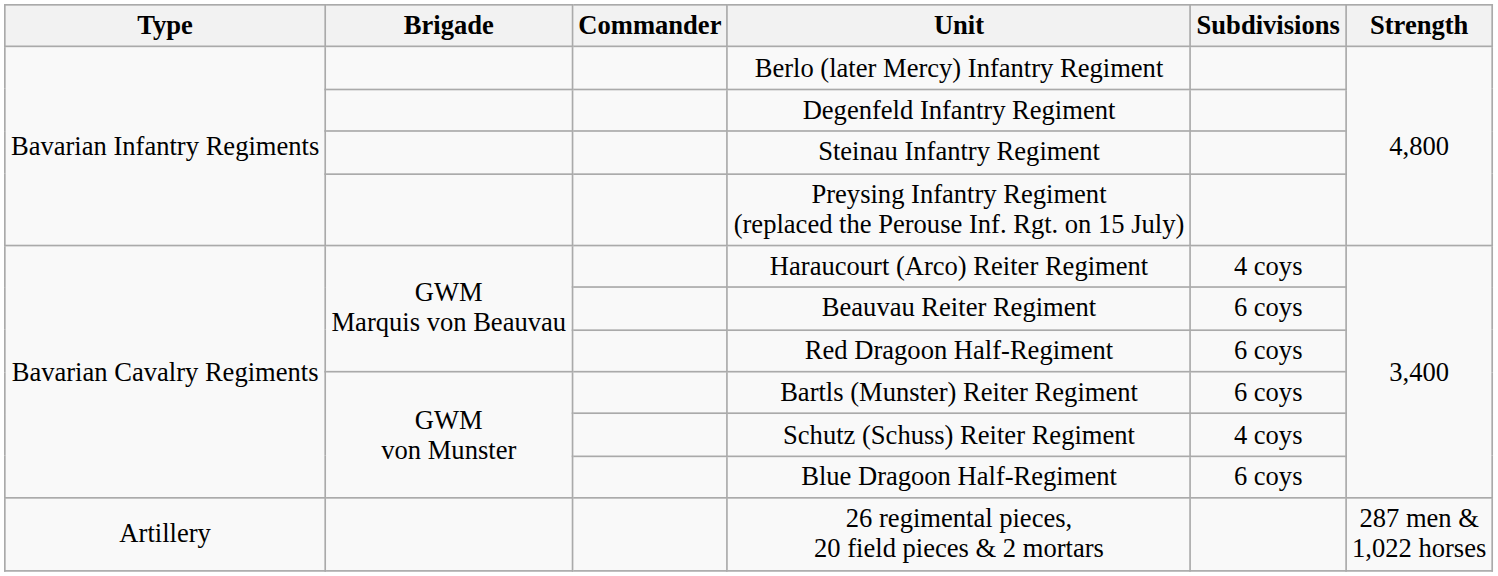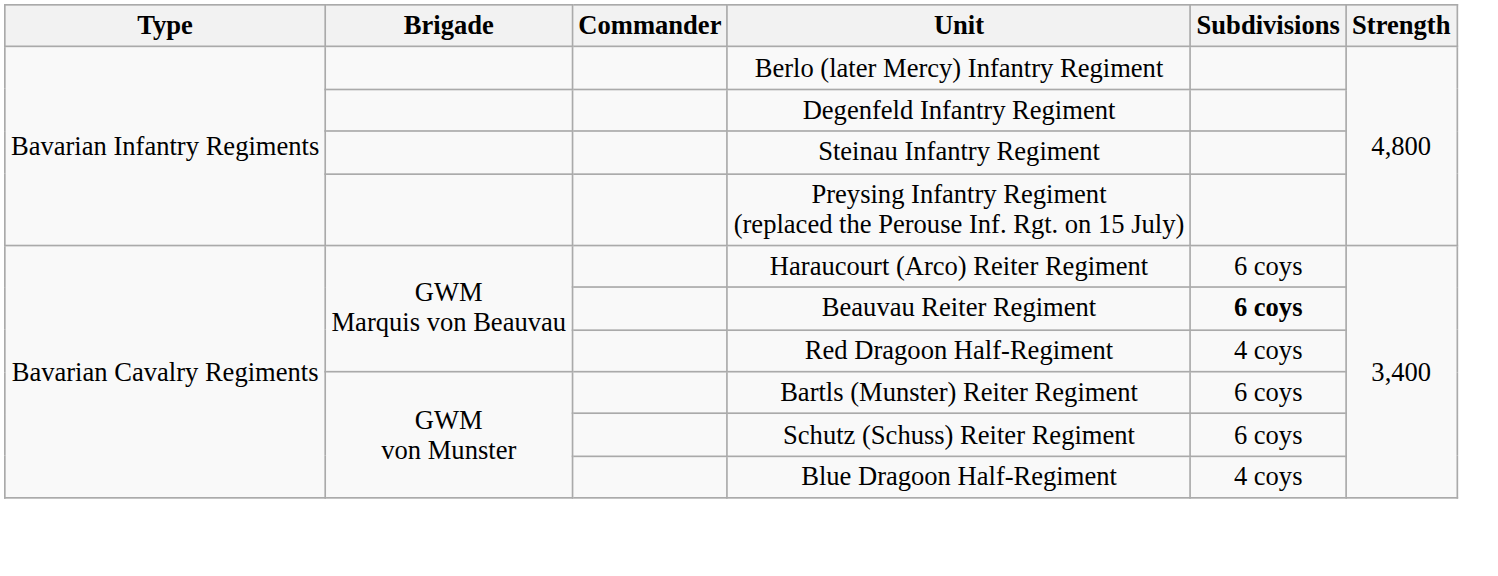 <table class="wikitable mw-collapsible" style="text-align:center" ;>
 <tr>
 <th>Type</th>
 <th>Brigade</th>
 <th>Commander</th>
 <th>Unit</th>
 <th>Subdivisions</th>
 <th>Strength</th>
 </tr>
 <tr>
 <td rowspan="4">Bavarian Infantry Regiments</td>
 <td></td>
 <td></td>
 <td>Berlo (later Mercy) Infantry Regiment</td>
 <td></td>
 <td rowspan="4">4,800</td>
 </tr>
 <tr>
 <td></td>
 <td></td>
 <td>Degenfeld Infantry Regiment</td>
 <td></td>
 </tr>
 <tr>
 <td></td>
 <td></td>
 <td>Steinau Infantry Regiment</td>
 <td></td>
 </tr>
 <tr>
 <td></td>
 <td></td>
 <td>Preysing Infantry Regiment<br>(replaced the Perouse Inf. Rgt. on 15 July)</td>
 <td></td>
 </tr>
 <tr>
 <td rowspan="6">Bavarian Cavalry Regiments</td>
 <td rowspan="3">GWM<br>Marquis von Beauvau</td>
 <td></td>
 <td>Haraucourt (Arco) Reiter Regiment</td>
-<td>4 coys</td>
+<td>6 coys</td>
 <td rowspan="6">3,400</td>
 </tr>
 <tr>
 <td></td>
 <td>Beauvau Reiter Regiment</td>
-<td>6 coys</td>
+<td><strong>6 coys</strong></td>
 </tr>
 <tr>
 <td></td>
 <td>Red Dragoon Half-Regiment</td>
-<td>6 coys</td>
+<td>4 coys</td>
 </tr>
 <tr>
 <td rowspan="3">GWM<br>von Munster</td>
 <td></td>
 <td>Bartls (Munster) Reiter Regiment</td>
 <td>6 coys</td>
 </tr>
 <tr>
 <td></td>
 <td>Schutz (Schuss) Reiter Regiment</td>
-<td>4 coys</td>
+<td>6 coys</td>
 </tr>
 <tr>
 <td></td>
 <td>Blue Dragoon Half-Regiment</td>
-<td>6 coys</td>
-</tr>
-<tr>
-<td>Artillery</td>
-<td></td>
-<td></td>
-<td>26 regimental pieces,<br>20 field pieces & 2 mortars</td>
-<td></td>
-<td>287 men &<br>1,022 horses</td>
+<td>4 coys</td>
 </tr>
 </table>
